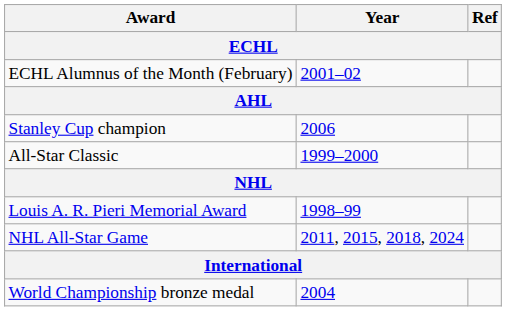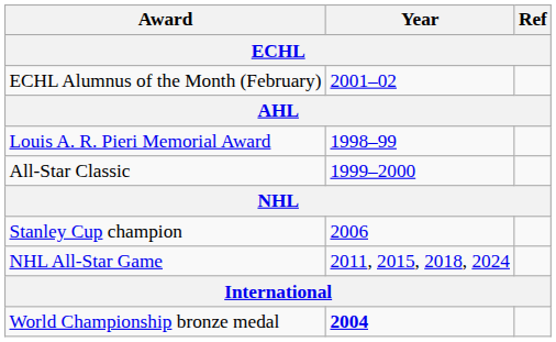 <table class="wikitable">
 <tr>
 <th>Award</th>
 <th>Year</th>
 <th>Ref</th>
 </tr>
 <tr>
 <th colspan="3"><a href='#'>ECHL</a></th>
 </tr>
 <tr>
 <td>ECHL Alumnus of the Month (February)</td>
 <td><a href='#'>2001–02</a></td>
 <td></td>
 </tr>
 <tr>
 <th colspan="3"><a href='#'>AHL</a></th>
 </tr>
 <tr>
-<td><a href='#'>Stanley Cup</a> champion</td>
-<td><a href='#'>2006</a></td>
+<td><a href='#'>Louis A. R. Pieri Memorial Award</a></td>
+<td><a href='#'>1998–99</a></td>
 <td></td>
 </tr>
 <tr>
 <td>All-Star Classic</td>
 <td><a href='#'>1999–2000</a></td>
 <td></td>
 </tr>
 <tr>
 <th colspan="3"><a href='#'>NHL</a></th>
 </tr>
 <tr>
-<td><a href='#'>Louis A. R. Pieri Memorial Award</a></td>
-<td><a href='#'>1998–99</a></td>
+<td><a href='#'>Stanley Cup</a> champion</td>
+<td><a href='#'>2006</a></td>
 <td></td>
 </tr>
 <tr>
 <td><a href='#'>NHL All-Star Game</a></td>
 <td><a href='#'>2011</a>, <a href='#'>2015</a>, <a href='#'>2018</a>, <a href='#'>2024</a></td>
 <td></td>
 </tr>
 <tr>
 <th colspan="3"><a href='#'>International</a></th>
 </tr>
 <tr>
 <td><a href='#'>World Championship</a> bronze medal</td>
-<td><a href='#'>2004</a></td>
+<td><strong><a href='#'>2004</a></strong></td>
 <td></td>
 </tr>
 </table>
